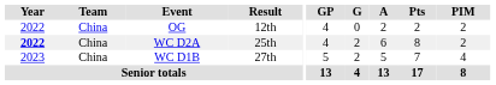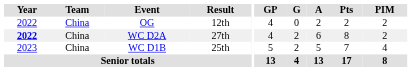 <table border="0" cellpadding="1" cellspacing="0" ID="Table3" style="text-align:center; width:40em">
 <tr ALIGN="center" bgcolor="#e0e0e0">
 <th>Year</th>
 <th>Team</th>
 <th>Event</th>
 <th>Result</th>
 <th rowspan="99" bgcolor="#ffffff"></th>
 <th>GP</th>
 <th>G</th>
 <th>A</th>
 <th>Pts</th>
 <th>PIM</th>
 </tr>
 <tr>
 <td><a href='#'>2022</a></td>
 <td><a href='#'>China</a></td>
 <td><a href='#'>OG</a></td>
 <td>12th</td>
 <td>4</td>
 <td>0</td>
 <td>2</td>
 <td>2</td>
 <td>2</td>
 </tr>
 <tr bgcolor="#f0f0f0">
 <td><strong><a href='#'>2022</a></strong></td>
 <td>China</td>
 <td><a href='#'>WC D2A</a></td>
-<td>25th</td>
+<td>27th</td>
 <td>4</td>
 <td>2</td>
 <td>6</td>
 <td>8</td>
 <td>2</td>
 </tr>
 <tr>
 <td><a href='#'>2023</a></td>
 <td>China</td>
 <td><a href='#'>WC D1B</a></td>
-<td>27th</td>
+<td>25th</td>
 <td>5</td>
 <td>2</td>
 <td>5</td>
 <td>7</td>
 <td>4</td>
 </tr>
 <tr bgcolor="#e0e0e0">
 <th colspan="4">Senior totals</th>
 <th>13</th>
 <th>4</th>
 <th>13</th>
 <th>17</th>
 <th>8</th>
 </tr>
 </table>
